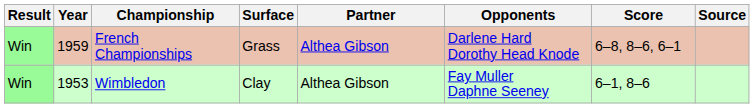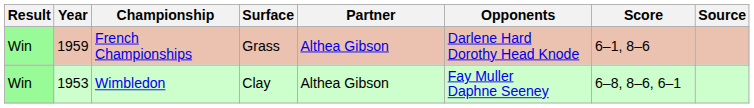 <table class="sortable wikitable">
 <tr>
 <th style="width:40px">Result</th>
 <th style="width:35px">Year</th>
 <th style="width:160px">Championship</th>
 <th style="width:50px">Surface</th>
 <th style="width:160px">Partner</th>
 <th style="width:160px">Opponents</th>
 <th style="width:110px" class="unsortable">Score</th>
 <th style="width:20px">Source</th>
 </tr>
 <tr style="background:#ebc2af;">
 <td style="background:#98fb98;">Win</td>
 <td>1959</td>
 <td><a href='#'>French Championships</a></td>
 <td>Grass</td>
 <td> <a href='#'>Althea Gibson</a></td>
 <td> <a href='#'>Darlene Hard</a> <br>  <a href='#'>Dorothy Head Knode</a></td>
-<td>6–8, 8–6, 6–1</td>
+<td>6–1, 8–6</td>
 <td></td>
 </tr>
 <tr style="background:#cfc;">
 <td style="background:#98fb98;">Win</td>
 <td>1953</td>
 <td><a href='#'>Wimbledon</a></td>
 <td>Clay</td>
 <td> Althea Gibson</td>
 <td> <a href='#'>Fay Muller</a><br>  <a href='#'>Daphne Seeney</a></td>
-<td>6–1, 8–6</td>
+<td>6–8, 8–6, 6–1</td>
 <td></td>
 </tr>
 </table>
